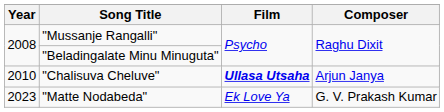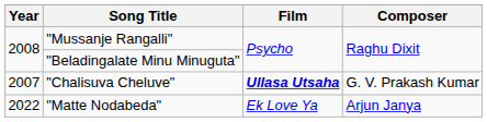 <table class="wikitable sortable">
 <tr style="background:#cfc; text-align:center;">
 </tr>
 <tr>
 <th>Year</th>
 <th>Song Title</th>
 <th>Film</th>
 <th>Composer</th>
 </tr>
 <tr>
 <td rowspan="2">2008</td>
 <td>"Mussanje Rangalli"</td>
 <td rowspan="2"><em><a href='#'>Psycho</a></em></td>
 <td rowspan="2"><a href='#'>Raghu Dixit</a></td>
 </tr>
 <tr>
 <td>"Beladingalate Minu Minuguta"</td>
 </tr>
 <tr>
-<td>2010</td>
+<td>2007</td>
 <td>"Chalisuva Cheluve"</td>
 <td><strong><em><a href='#'>Ullasa Utsaha</a></em></strong></td>
+<td>G. V. Prakash Kumar</td>
+</tr>
+<tr>
+<td>2022</td>
+<td>"Matte Nodabeda"</td>
+<td><em><a href='#'>Ek Love Ya</a></em></td>
 <td><a href='#'>Arjun Janya</a></td>
 </tr>
-<tr>
-<td>2023</td>
-<td>"Matte Nodabeda"</td>
-<td><em><a href='#'>Ek Love Ya</a></em></td>
-<td>G. V. Prakash Kumar</td>
-</tr>
 </table>
